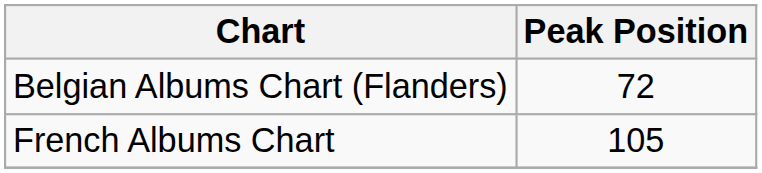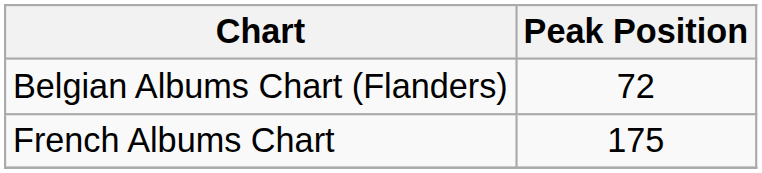 <table class="wikitable" border="1">
 <tr>
 <th>Chart</th>
 <th>Peak Position</th>
 </tr>
 <tr>
 <td align="left">Belgian Albums Chart (Flanders)</td>
 <td align="center">72</td>
 </tr>
 <tr>
 <td align="left">French Albums Chart</td>
-<td align="center">105</td>
+<td align="center">175</td>
 </tr>
 <tr>
 </tr>
 </table>
